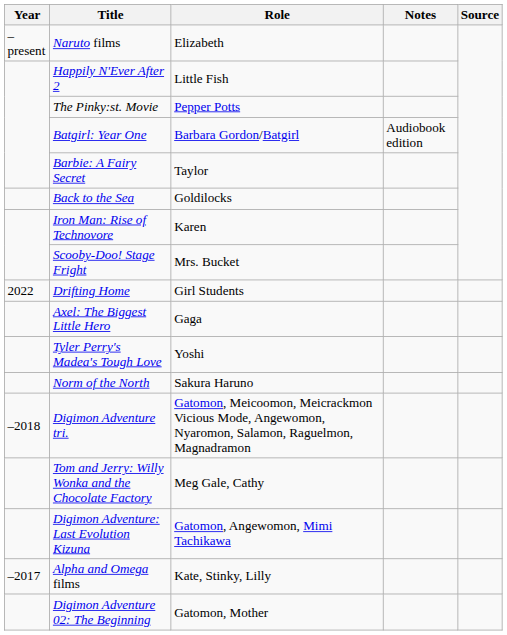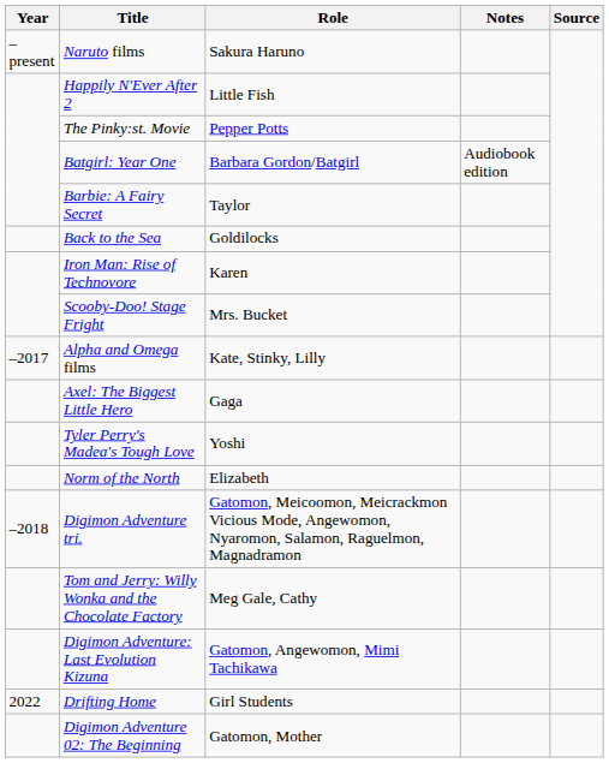 <table class="wikitable sortable plainrowheaders">
 <tr>
 <th>Year</th>
 <th>Title</th>
 <th>Role</th>
 <th class="unsortable">Notes</th>
 <th class="unsortable">Source</th>
 </tr>
 <tr>
 <td>–present</td>
 <td><em><a href='#'>Naruto</a></em> films</td>
-<td>Elizabeth</td>
+<td>Sakura Haruno</td>
 <td></td>
 <td rowspan="8"></td>
 </tr>
 <tr>
 <td rowspan="4"></td>
 <td><em><a href='#'>Happily N'Ever After 2</a></em></td>
 <td>Little Fish</td>
 <td></td>
 </tr>
 <tr>
 <td><em>The Pinky:st. Movie</em></td>
 <td><a href='#'>Pepper Potts</a></td>
 <td></td>
 </tr>
 <tr>
 <td><em><a href='#'>Batgirl: Year One</a></em></td>
 <td><a href='#'>Barbara Gordon</a>/<a href='#'>Batgirl</a></td>
 <td>Audiobook edition</td>
 </tr>
 <tr>
 <td><em><a href='#'>Barbie: A Fairy Secret</a></em></td>
 <td>Taylor</td>
 <td></td>
 </tr>
 <tr>
 <td></td>
 <td><em><a href='#'>Back to the Sea</a></em></td>
 <td>Goldilocks</td>
 <td></td>
 </tr>
 <tr>
 <td rowspan="2"></td>
 <td><em><a href='#'>Iron Man: Rise of Technovore</a></em></td>
 <td>Karen</td>
 <td></td>
 </tr>
 <tr>
 <td><em><a href='#'>Scooby-Doo! Stage Fright</a></em></td>
 <td>Mrs. Bucket</td>
 <td></td>
 </tr>
 <tr>
-<td>2022</td>
-<td><em><a href='#'>Drifting Home</a></em></td>
-<td>Girl Students</td>
+<td>–2017</td>
+<td><em><a href='#'>Alpha and Omega</a></em> films</td>
+<td>Kate, Stinky, Lilly</td>
 <td></td>
 <td></td>
 </tr>
 <tr>
 <td></td>
 <td><em><a href='#'>Axel: The Biggest Little Hero</a></em></td>
 <td>Gaga</td>
 <td></td>
 <td></td>
 </tr>
 <tr>
 <td></td>
 <td><em><a href='#'>Tyler Perry's Madea's Tough Love</a></em></td>
 <td>Yoshi</td>
 <td></td>
 <td></td>
 </tr>
 <tr>
 <td></td>
 <td><em><a href='#'>Norm of the North</a></em></td>
-<td>Sakura Haruno</td>
+<td>Elizabeth</td>
 <td></td>
 <td></td>
 </tr>
 <tr>
 <td>–2018</td>
 <td><em><a href='#'>Digimon Adventure tri.</a></em></td>
 <td><a href='#'>Gatomon</a>, Meicoomon, Meicrackmon Vicious Mode, Angewomon, Nyaromon, Salamon, Raguelmon, Magnadramon</td>
 <td></td>
 <td></td>
 </tr>
 <tr>
 <td></td>
 <td><em><a href='#'>Tom and Jerry: Willy Wonka and the Chocolate Factory</a></em></td>
 <td>Meg Gale, Cathy</td>
 <td></td>
 <td></td>
 </tr>
 <tr>
 <td></td>
 <td><em><a href='#'>Digimon Adventure: Last Evolution Kizuna</a></em></td>
 <td><a href='#'>Gatomon</a>, Angewomon, <a href='#'>Mimi Tachikawa</a></td>
 <td></td>
 <td></td>
 </tr>
 <tr>
-<td>–2017</td>
-<td><em><a href='#'>Alpha and Omega</a></em> films</td>
-<td>Kate, Stinky, Lilly</td>
+<td>2022</td>
+<td><em><a href='#'>Drifting Home</a></em></td>
+<td>Girl Students</td>
 <td></td>
 <td></td>
 </tr>
 <tr>
 <td></td>
 <td><em><a href='#'>Digimon Adventure 02: The Beginning</a></em></td>
 <td>Gatomon, Mother</td>
 <td></td>
 <td></td>
 </tr>
 </table>
